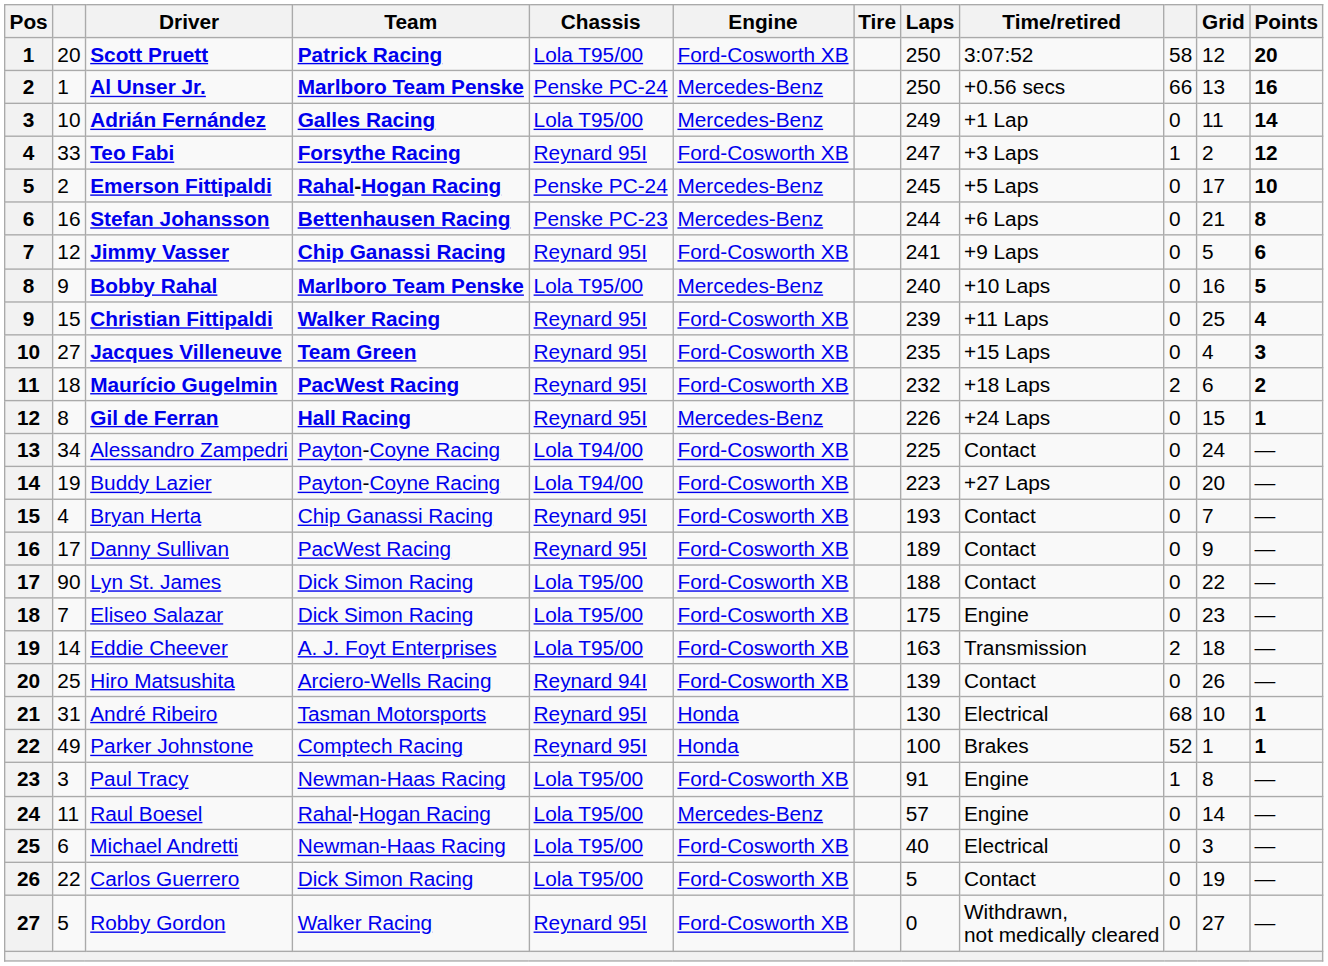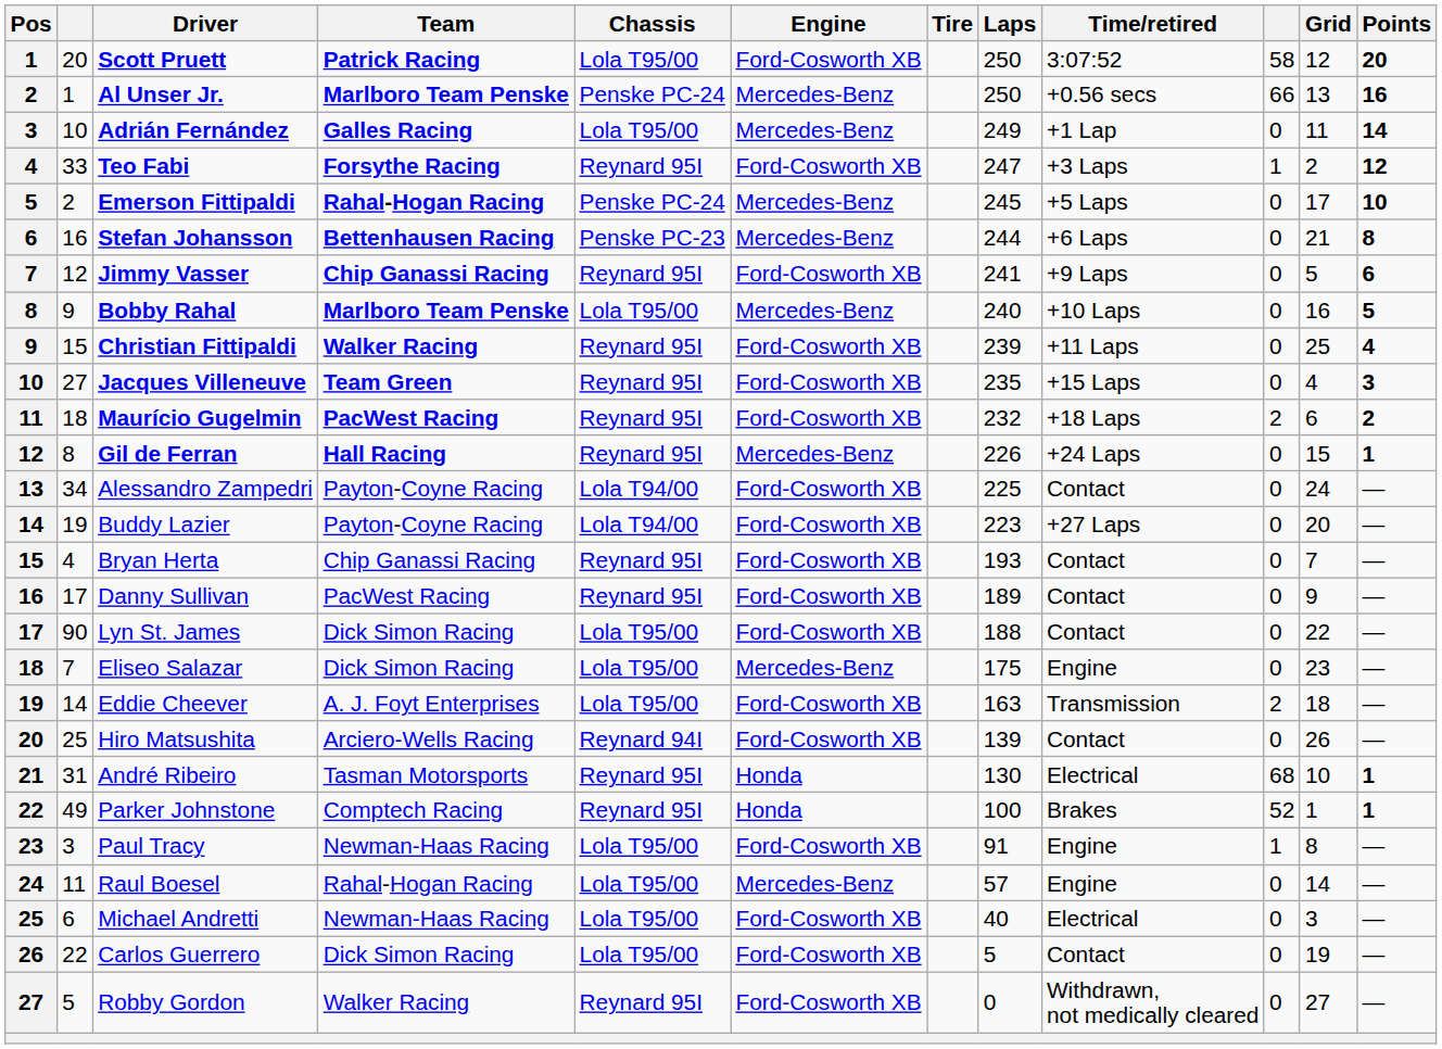 <table class="wikitable" style="font-size:95%;">
 <tr>
 <th>Pos</th>
 <th></th>
 <th>Driver</th>
 <th>Team</th>
 <th>Chassis</th>
 <th>Engine</th>
 <th>Tire</th>
 <th>Laps</th>
 <th>Time/retired</th>
 <th></th>
 <th>Grid</th>
 <th>Points</th>
 </tr>
 <tr>
 <th>1</th>
 <td>20</td>
 <td><strong> <a href='#'>Scott Pruett</a></strong></td>
 <td><strong><a href='#'>Patrick Racing</a></strong></td>
 <td><a href='#'>Lola T95/00</a></td>
 <td><a href='#'>Ford-Cosworth XB</a></td>
 <td></td>
 <td>250</td>
 <td>3:07:52</td>
 <td>58</td>
 <td>12</td>
 <td><strong>20</strong></td>
 </tr>
 <tr>
 <th>2</th>
 <td>1</td>
 <td><strong> <a href='#'>Al Unser Jr.</a> </strong></td>
 <td><strong><a href='#'>Marlboro Team Penske</a></strong></td>
 <td><a href='#'>Penske PC-24</a></td>
 <td><a href='#'>Mercedes-Benz</a></td>
 <td></td>
 <td>250</td>
 <td>+0.56 secs</td>
 <td>66</td>
 <td>13</td>
 <td><strong>16</strong></td>
 </tr>
 <tr>
 <th>3</th>
 <td>10</td>
 <td><strong> <a href='#'>Adrián Fernández</a></strong></td>
 <td><strong><a href='#'>Galles Racing</a></strong></td>
 <td><a href='#'>Lola T95/00</a></td>
 <td><a href='#'>Mercedes-Benz</a></td>
 <td></td>
 <td>249</td>
 <td>+1 Lap</td>
 <td>0</td>
 <td>11</td>
 <td><strong>14</strong></td>
 </tr>
 <tr>
 <th>4</th>
 <td>33</td>
 <td><strong> <a href='#'>Teo Fabi</a></strong></td>
 <td><strong><a href='#'>Forsythe Racing</a></strong></td>
 <td><a href='#'>Reynard 95I</a></td>
 <td><a href='#'>Ford-Cosworth XB</a></td>
 <td></td>
 <td>247</td>
 <td>+3 Laps</td>
 <td>1</td>
 <td>2</td>
 <td><strong>12</strong></td>
 </tr>
 <tr>
 <th>5</th>
 <td>2</td>
 <td><strong> <a href='#'>Emerson Fittipaldi</a> </strong></td>
 <td><strong><a href='#'>Rahal</a>-<a href='#'>Hogan Racing</a></strong></td>
 <td><a href='#'>Penske PC-24</a></td>
 <td><a href='#'>Mercedes-Benz</a></td>
 <td></td>
 <td>245</td>
 <td>+5 Laps</td>
 <td>0</td>
 <td>17</td>
 <td><strong>10</strong></td>
 </tr>
 <tr>
 <th>6</th>
 <td>16</td>
 <td><strong> <a href='#'>Stefan Johansson</a></strong></td>
 <td><strong><a href='#'>Bettenhausen Racing</a></strong></td>
 <td><a href='#'>Penske PC-23</a></td>
 <td><a href='#'>Mercedes-Benz</a></td>
 <td></td>
 <td>244</td>
 <td>+6 Laps</td>
 <td>0</td>
 <td>21</td>
 <td><strong>8</strong></td>
 </tr>
 <tr>
 <th>7</th>
 <td>12</td>
 <td><strong> <a href='#'>Jimmy Vasser</a></strong></td>
 <td><strong><a href='#'>Chip Ganassi Racing</a></strong></td>
 <td><a href='#'>Reynard 95I</a></td>
 <td><a href='#'>Ford-Cosworth XB</a></td>
 <td></td>
 <td>241</td>
 <td>+9 Laps</td>
 <td>0</td>
 <td>5</td>
 <td><strong>6</strong></td>
 </tr>
 <tr>
 <th>8</th>
 <td>9</td>
 <td><strong> <a href='#'>Bobby Rahal</a></strong></td>
 <td><strong><a href='#'>Marlboro Team Penske</a></strong></td>
 <td><a href='#'>Lola T95/00</a></td>
 <td><a href='#'>Mercedes-Benz</a></td>
 <td></td>
 <td>240</td>
 <td>+10 Laps</td>
 <td>0</td>
 <td>16</td>
 <td><strong>5</strong></td>
 </tr>
 <tr>
 <th>9</th>
 <td>15</td>
 <td><strong> <a href='#'>Christian Fittipaldi</a> </strong></td>
 <td><strong><a href='#'>Walker Racing</a></strong></td>
 <td><a href='#'>Reynard 95I</a></td>
 <td><a href='#'>Ford-Cosworth XB</a></td>
 <td></td>
 <td>239</td>
 <td>+11 Laps</td>
 <td>0</td>
 <td>25</td>
 <td><strong>4</strong></td>
 </tr>
 <tr>
 <th>10</th>
 <td>27</td>
 <td><strong> <a href='#'>Jacques Villeneuve</a></strong></td>
 <td><strong><a href='#'>Team Green</a></strong></td>
 <td><a href='#'>Reynard 95I</a></td>
 <td><a href='#'>Ford-Cosworth XB</a></td>
 <td></td>
 <td>235</td>
 <td>+15 Laps</td>
 <td>0</td>
 <td>4</td>
 <td><strong>3</strong></td>
 </tr>
 <tr>
 <th>11</th>
 <td>18</td>
 <td><strong> <a href='#'>Maurício Gugelmin</a></strong></td>
 <td><strong><a href='#'>PacWest Racing</a></strong></td>
 <td><a href='#'>Reynard 95I</a></td>
 <td><a href='#'>Ford-Cosworth XB</a></td>
 <td></td>
 <td>232</td>
 <td>+18 Laps</td>
 <td>2</td>
 <td>6</td>
 <td><strong>2</strong></td>
 </tr>
 <tr>
 <th>12</th>
 <td>8</td>
 <td><strong> <a href='#'>Gil de Ferran</a> </strong></td>
 <td><strong><a href='#'>Hall Racing</a></strong></td>
 <td><a href='#'>Reynard 95I</a></td>
 <td><a href='#'>Mercedes-Benz</a></td>
 <td></td>
 <td>226</td>
 <td>+24 Laps</td>
 <td>0</td>
 <td>15</td>
 <td><strong>1</strong></td>
 </tr>
 <tr>
 <th>13</th>
 <td>34</td>
 <td> <a href='#'>Alessandro Zampedri</a></td>
 <td><a href='#'>Payton</a>-<a href='#'>Coyne Racing</a></td>
 <td><a href='#'>Lola T94/00</a></td>
 <td><a href='#'>Ford-Cosworth XB</a></td>
 <td></td>
 <td>225</td>
 <td>Contact</td>
 <td>0</td>
 <td>24</td>
 <td>—</td>
 </tr>
 <tr>
 <th>14</th>
 <td>19</td>
 <td> <a href='#'>Buddy Lazier</a></td>
 <td><a href='#'>Payton</a>-<a href='#'>Coyne Racing</a></td>
 <td><a href='#'>Lola T94/00</a></td>
 <td><a href='#'>Ford-Cosworth XB</a></td>
 <td></td>
 <td>223</td>
 <td>+27 Laps</td>
 <td>0</td>
 <td>20</td>
 <td>—</td>
 </tr>
 <tr>
 <th>15</th>
 <td>4</td>
 <td> <a href='#'>Bryan Herta</a></td>
 <td><a href='#'>Chip Ganassi Racing</a></td>
 <td><a href='#'>Reynard 95I</a></td>
 <td><a href='#'>Ford-Cosworth XB</a></td>
 <td></td>
 <td>193</td>
 <td>Contact</td>
 <td>0</td>
 <td>7</td>
 <td>—</td>
 </tr>
 <tr>
 <th>16</th>
 <td>17</td>
 <td> <a href='#'>Danny Sullivan</a> <strong></strong></td>
 <td><a href='#'>PacWest Racing</a></td>
 <td><a href='#'>Reynard 95I</a></td>
 <td><a href='#'>Ford-Cosworth XB</a></td>
 <td></td>
 <td>189</td>
 <td>Contact</td>
 <td>0</td>
 <td>9</td>
 <td>—</td>
 </tr>
 <tr>
 <th>17</th>
 <td>90</td>
 <td> <a href='#'>Lyn St. James</a></td>
 <td><a href='#'>Dick Simon Racing</a></td>
 <td><a href='#'>Lola T95/00</a></td>
 <td><a href='#'>Ford-Cosworth XB</a></td>
 <td></td>
 <td>188</td>
 <td>Contact</td>
 <td>0</td>
 <td>22</td>
 <td>—</td>
 </tr>
 <tr>
 <th>18</th>
 <td>7</td>
 <td> <a href='#'>Eliseo Salazar</a> <strong></strong></td>
 <td><a href='#'>Dick Simon Racing</a></td>
 <td><a href='#'>Lola T95/00</a></td>
-<td><a href='#'>Ford-Cosworth XB</a></td>
+<td><a href='#'>Mercedes-Benz</a></td>
 <td></td>
 <td>175</td>
 <td>Engine</td>
 <td>0</td>
 <td>23</td>
 <td>—</td>
 </tr>
 <tr>
 <th>19</th>
 <td>14</td>
 <td> <a href='#'>Eddie Cheever</a></td>
 <td><a href='#'>A. J. Foyt Enterprises</a></td>
 <td><a href='#'>Lola T95/00</a></td>
 <td><a href='#'>Ford-Cosworth XB</a></td>
 <td></td>
 <td>163</td>
 <td>Transmission</td>
 <td>2</td>
 <td>18</td>
 <td>—</td>
 </tr>
 <tr>
 <th>20</th>
 <td>25</td>
 <td> <a href='#'>Hiro Matsushita</a></td>
 <td><a href='#'>Arciero-Wells Racing</a></td>
 <td><a href='#'>Reynard 94I</a></td>
 <td><a href='#'>Ford-Cosworth XB</a></td>
 <td></td>
 <td>139</td>
 <td>Contact</td>
 <td>0</td>
 <td>26</td>
 <td>—</td>
 </tr>
 <tr>
 <th>21</th>
 <td>31</td>
 <td> <a href='#'>André Ribeiro</a> <strong></strong></td>
 <td><a href='#'>Tasman Motorsports</a></td>
 <td><a href='#'>Reynard 95I</a></td>
 <td><a href='#'>Honda</a></td>
 <td></td>
 <td>130</td>
 <td>Electrical</td>
 <td>68</td>
 <td>10</td>
 <td><strong>1</strong></td>
 </tr>
 <tr>
 <th>22</th>
 <td>49</td>
 <td> <a href='#'>Parker Johnstone</a></td>
 <td><a href='#'>Comptech Racing</a></td>
 <td><a href='#'>Reynard 95I</a></td>
 <td><a href='#'>Honda</a></td>
 <td></td>
 <td>100</td>
 <td>Brakes</td>
 <td>52</td>
 <td>1</td>
 <td><strong>1</strong></td>
 </tr>
 <tr>
 <th>23</th>
 <td>3</td>
 <td> <a href='#'>Paul Tracy</a></td>
 <td><a href='#'>Newman-Haas Racing</a></td>
 <td><a href='#'>Lola T95/00</a></td>
 <td><a href='#'>Ford-Cosworth XB</a></td>
 <td></td>
 <td>91</td>
 <td>Engine</td>
 <td>1</td>
 <td>8</td>
 <td>—</td>
 </tr>
 <tr>
 <th>24</th>
 <td>11</td>
 <td> <a href='#'>Raul Boesel</a></td>
 <td><a href='#'>Rahal</a>-<a href='#'>Hogan Racing</a></td>
 <td><a href='#'>Lola T95/00</a></td>
 <td><a href='#'>Mercedes-Benz</a></td>
 <td></td>
 <td>57</td>
 <td>Engine</td>
 <td>0</td>
 <td>14</td>
 <td>—</td>
 </tr>
 <tr>
 <th>25</th>
 <td>6</td>
 <td> <a href='#'>Michael Andretti</a> <strong></strong></td>
 <td><a href='#'>Newman-Haas Racing</a></td>
 <td><a href='#'>Lola T95/00</a></td>
 <td><a href='#'>Ford-Cosworth XB</a></td>
 <td></td>
 <td>40</td>
 <td>Electrical</td>
 <td>0</td>
 <td>3</td>
 <td>—</td>
 </tr>
 <tr>
 <th>26</th>
 <td>22</td>
 <td> <a href='#'>Carlos Guerrero</a> <strong></strong></td>
 <td><a href='#'>Dick Simon Racing</a></td>
 <td><a href='#'>Lola T95/00</a></td>
 <td><a href='#'>Ford-Cosworth XB</a></td>
 <td></td>
 <td>5</td>
 <td>Contact</td>
 <td>0</td>
 <td>19</td>
 <td>—</td>
 </tr>
 <tr>
 <th>27</th>
 <td>5</td>
 <td> <a href='#'>Robby Gordon</a></td>
 <td><a href='#'>Walker Racing</a></td>
 <td><a href='#'>Reynard 95I</a></td>
 <td><a href='#'>Ford-Cosworth XB</a></td>
 <td></td>
 <td>0</td>
 <td>Withdrawn,<br>not medically cleared</td>
 <td>0</td>
 <td>27</td>
 <td>—</td>
 </tr>
 <tr>
 <th colspan="12"></th>
 </tr>
 </table>
